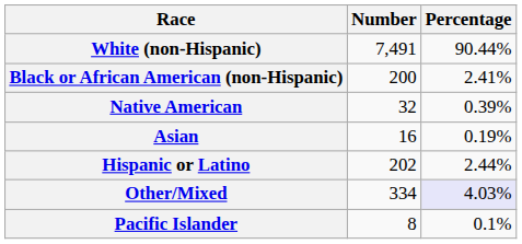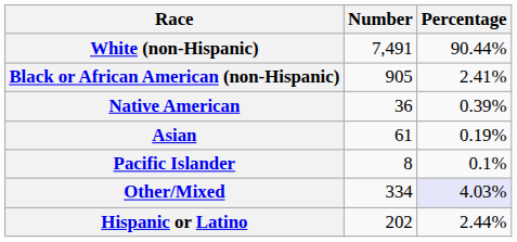 <table class="wikitable" style="text-align:right">
 <tr>
 <th scope="col">Race</th>
 <th scope="col">Number</th>
 <th scope="col">Percentage</th>
 </tr>
 <tr>
 <th scope="row"><a href='#'>White</a> (non-Hispanic)</th>
 <td>7,491</td>
 <td>90.44%</td>
 </tr>
 <tr>
 <th scope="row"><a href='#'>Black or African American</a> (non-Hispanic)</th>
-<td>200</td>
+<td>905</td>
 <td>2.41%</td>
 </tr>
 <tr>
 <th scope="row"><a href='#'>Native American</a></th>
-<td>32</td>
+<td>36</td>
 <td>0.39%</td>
 </tr>
 <tr>
 <th scope="row"><a href='#'>Asian</a></th>
-<td>16</td>
+<td>61</td>
 <td>0.19%</td>
 </tr>
 <tr>
-<th scope="row"><a href='#'>Hispanic</a> or <a href='#'>Latino</a></th>
-<td>202</td>
-<td>2.44%</td>
+<th scope="row"><a href='#'>Pacific Islander</a></th>
+<td>8</td>
+<td>0.1%</td>
 </tr>
 <tr>
 <th scope="row"><a href='#'>Other/Mixed</a></th>
 <td>334</td>
 <td style="background: lavender;">4.03%</td>
 </tr>
 <tr>
-<th scope="row"><a href='#'>Pacific Islander</a></th>
-<td>8</td>
-<td>0.1%</td>
+<th scope="row"><a href='#'>Hispanic</a> or <a href='#'>Latino</a></th>
+<td>202</td>
+<td>2.44%</td>
 </tr>
 </table>
